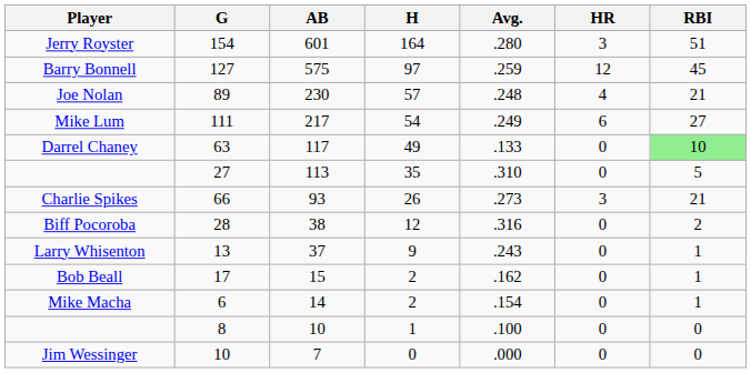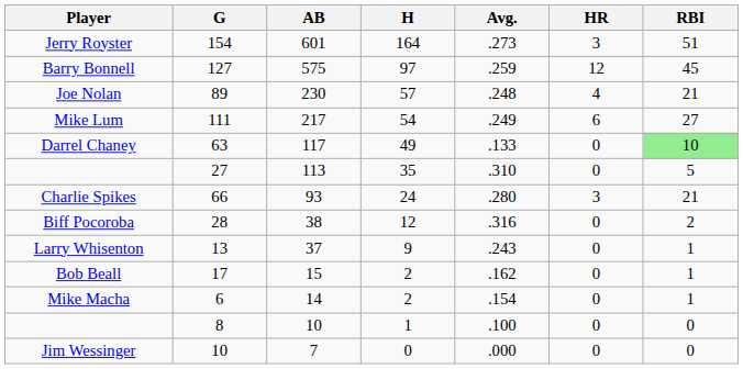 <table class="wikitable sortable">
 <tr>
 <th bgcolor="#DDDDFF" width="16%">Player</th>
 <th bgcolor="#DDDDFF" width="9%">G</th>
 <th bgcolor="#DDDDFF" width="9%">AB</th>
 <th bgcolor="#DDDDFF" width="9%">H</th>
 <th bgcolor="#DDDDFF" width="9%">Avg.</th>
 <th bgcolor="#DDDDFF" width="9%">HR</th>
 <th bgcolor="#DDDDFF" width="9%">RBI</th>
 </tr>
 <tr align="center">
 <td><a href='#'>Jerry Royster</a></td>
 <td>154</td>
 <td>601</td>
 <td>164</td>
-<td>.280</td>
+<td>.273</td>
 <td>3</td>
 <td>51</td>
 </tr>
 <tr align=center>
 <td><a href='#'>Barry Bonnell</a></td>
 <td>127</td>
 <td>575</td>
 <td>97</td>
 <td>.259</td>
 <td>12</td>
 <td>45</td>
 </tr>
 <tr align=center>
 <td><a href='#'>Joe Nolan</a></td>
 <td>89</td>
 <td>230</td>
 <td>57</td>
 <td>.248</td>
 <td>4</td>
 <td>21</td>
 </tr>
 <tr align=center>
 <td><a href='#'>Mike Lum</a></td>
 <td>111</td>
 <td>217</td>
 <td>54</td>
 <td>.249</td>
 <td>6</td>
 <td>27</td>
 </tr>
 <tr align=center>
 <td><a href='#'>Darrel Chaney</a></td>
 <td>63</td>
 <td>117</td>
 <td>49</td>
 <td>.133</td>
 <td>0</td>
 <td style="background: lightgreen;">10</td>
 </tr>
 <tr align=center>
 <td></td>
 <td>27</td>
 <td>113</td>
 <td>35</td>
 <td>.310</td>
 <td>0</td>
 <td>5</td>
 </tr>
 <tr align="center">
 <td><a href='#'>Charlie Spikes</a></td>
 <td>66</td>
 <td>93</td>
-<td>26</td>
-<td>.273</td>
+<td>24</td>
+<td>.280</td>
 <td>3</td>
 <td>21</td>
 </tr>
 <tr align=center>
 <td><a href='#'>Biff Pocoroba</a></td>
 <td>28</td>
 <td>38</td>
 <td>12</td>
 <td>.316</td>
 <td>0</td>
 <td>2</td>
 </tr>
 <tr align=center>
 <td><a href='#'>Larry Whisenton</a></td>
 <td>13</td>
 <td>37</td>
 <td>9</td>
 <td>.243</td>
 <td>0</td>
 <td>1</td>
 </tr>
 <tr align=center>
 <td><a href='#'>Bob Beall</a></td>
 <td>17</td>
 <td>15</td>
 <td>2</td>
 <td>.162</td>
 <td>0</td>
 <td>1</td>
 </tr>
 <tr align=center>
 <td><a href='#'>Mike Macha</a></td>
 <td>6</td>
 <td>14</td>
 <td>2</td>
 <td>.154</td>
 <td>0</td>
 <td>1</td>
 </tr>
 <tr align=center>
 <td></td>
 <td>8</td>
 <td>10</td>
 <td>1</td>
 <td>.100</td>
 <td>0</td>
 <td>0</td>
 </tr>
 <tr align="center">
 <td><a href='#'>Jim Wessinger</a></td>
 <td>10</td>
 <td>7</td>
 <td>0</td>
 <td>.000</td>
 <td>0</td>
 <td>0</td>
 </tr>
 </table>
